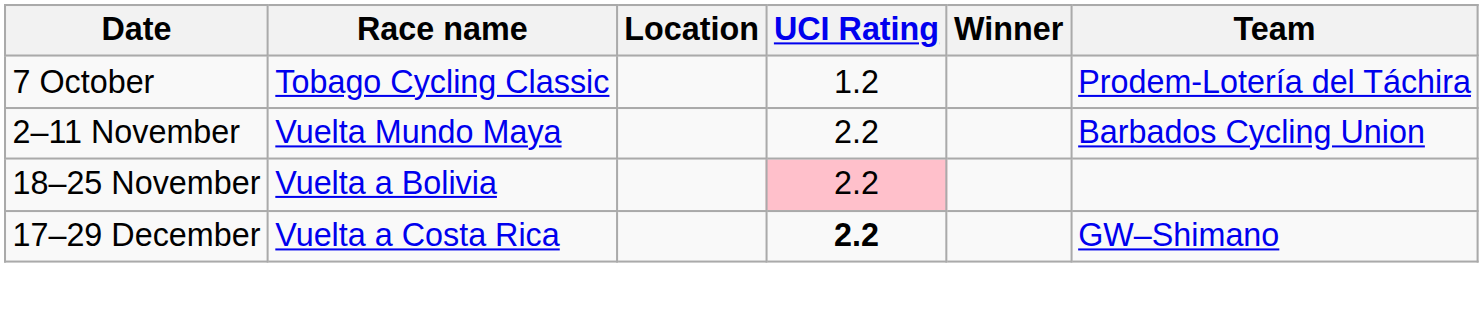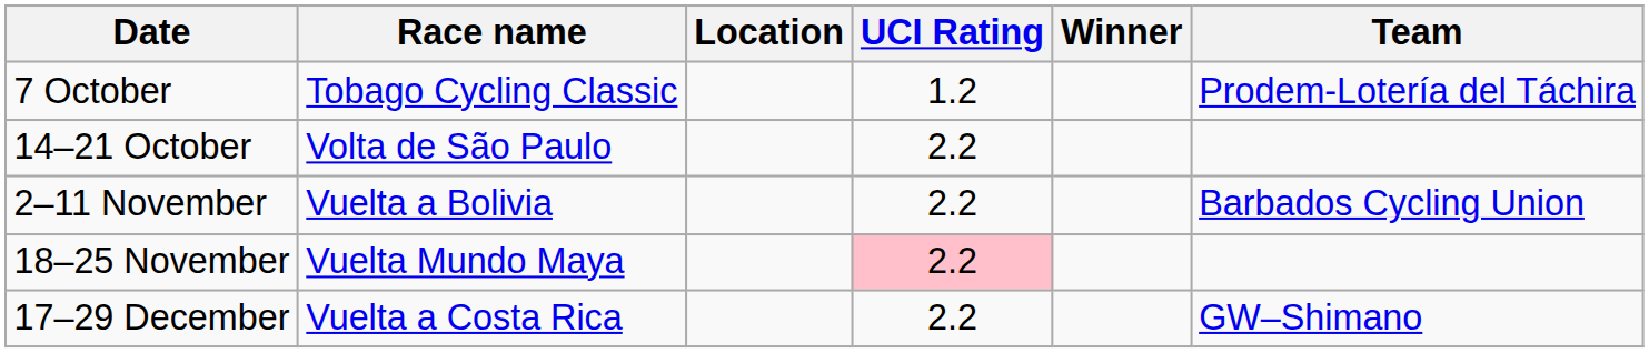 <table class="wikitable sortable">
 <tr>
 <th>Date</th>
 <th>Race name</th>
 <th>Location</th>
 <th><a href='#'>UCI Rating</a></th>
 <th>Winner</th>
 <th>Team</th>
 </tr>
 <tr>
 <td>7 October</td>
 <td><a href='#'>Tobago Cycling Classic</a></td>
 <td></td>
 <td align=center>1.2</td>
 <td></td>
 <td><a href='#'>Prodem-Lotería del Táchira</a></td>
 </tr>
 <tr>
+<td>14–21 October</td>
+<td><a href='#'>Volta de São Paulo</a></td>
+<td></td>
+<td align=center>2.2</td>
+<td></td>
+<td></td>
+</tr>
+<tr>
 <td>2–11 November</td>
-<td><a href='#'>Vuelta Mundo Maya</a></td>
+<td><a href='#'>Vuelta a Bolivia</a></td>
 <td></td>
 <td align=center>2.2</td>
 <td></td>
 <td><a href='#'>Barbados Cycling Union</a></td>
 </tr>
 <tr>
 <td>18–25 November</td>
-<td><a href='#'>Vuelta a Bolivia</a></td>
+<td><a href='#'>Vuelta Mundo Maya</a></td>
 <td></td>
 <td align=center style="background: pink;">2.2</td>
 <td></td>
 <td></td>
 </tr>
 <tr>
 <td>17–29 December</td>
 <td><a href='#'>Vuelta a Costa Rica</a></td>
 <td></td>
-<td align=center><strong>2.2</strong></td>
+<td align=center>2.2</td>
 <td></td>
 <td><a href='#'>GW–Shimano</a></td>
 </tr>
 </table>
